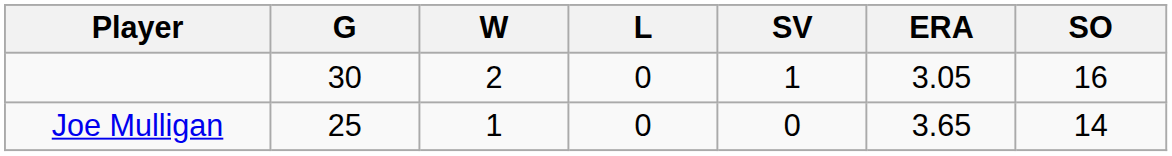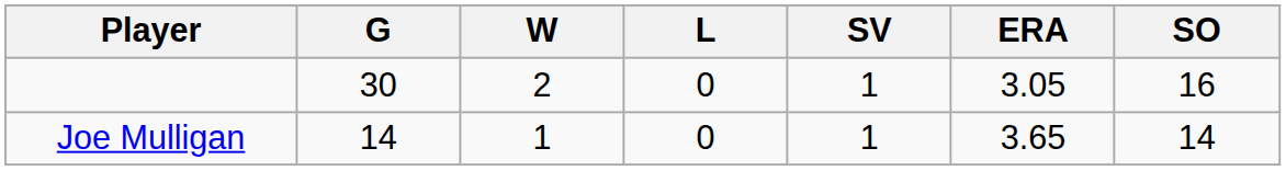 <table class="wikitable sortable">
 <tr>
 <th bgcolor="#DDDDFF" width="16%">Player</th>
 <th bgcolor="#DDDDFF" width="9%">G</th>
 <th bgcolor="#DDDDFF" width="9%">W</th>
 <th bgcolor="#DDDDFF" width="9%">L</th>
 <th bgcolor="#DDDDFF" width="9%">SV</th>
 <th bgcolor="#DDDDFF" width="9%">ERA</th>
 <th bgcolor="#DDDDFF" width="9%">SO</th>
 </tr>
 <tr align="center">
 <td></td>
 <td>30</td>
 <td>2</td>
 <td>0</td>
 <td>1</td>
 <td>3.05</td>
 <td>16</td>
 </tr>
 <tr align="center">
 <td><a href='#'>Joe Mulligan</a></td>
-<td>25</td>
+<td>14</td>
 <td>1</td>
 <td>0</td>
-<td>0</td>
+<td>1</td>
 <td>3.65</td>
 <td>14</td>
 </tr>
 </table>
